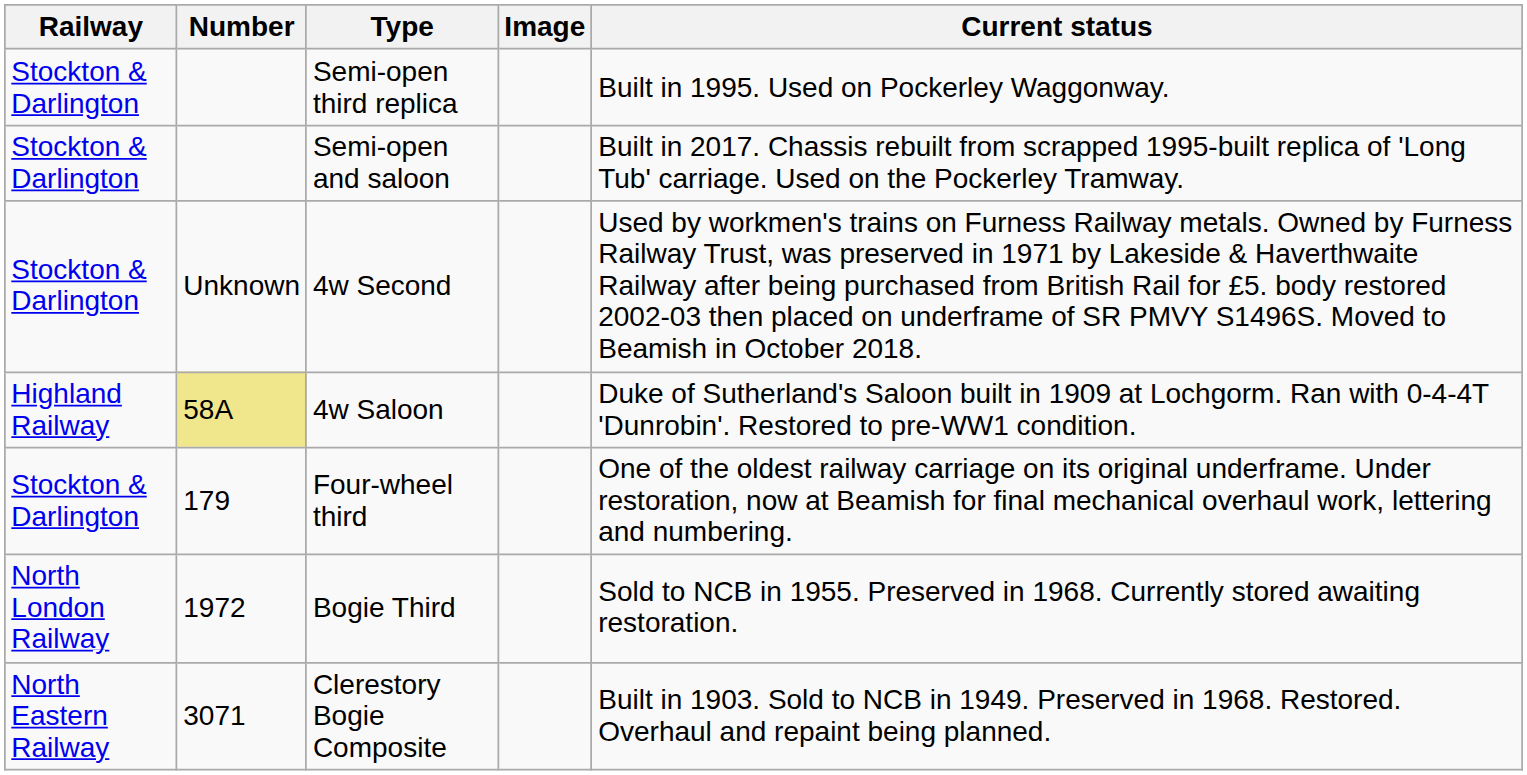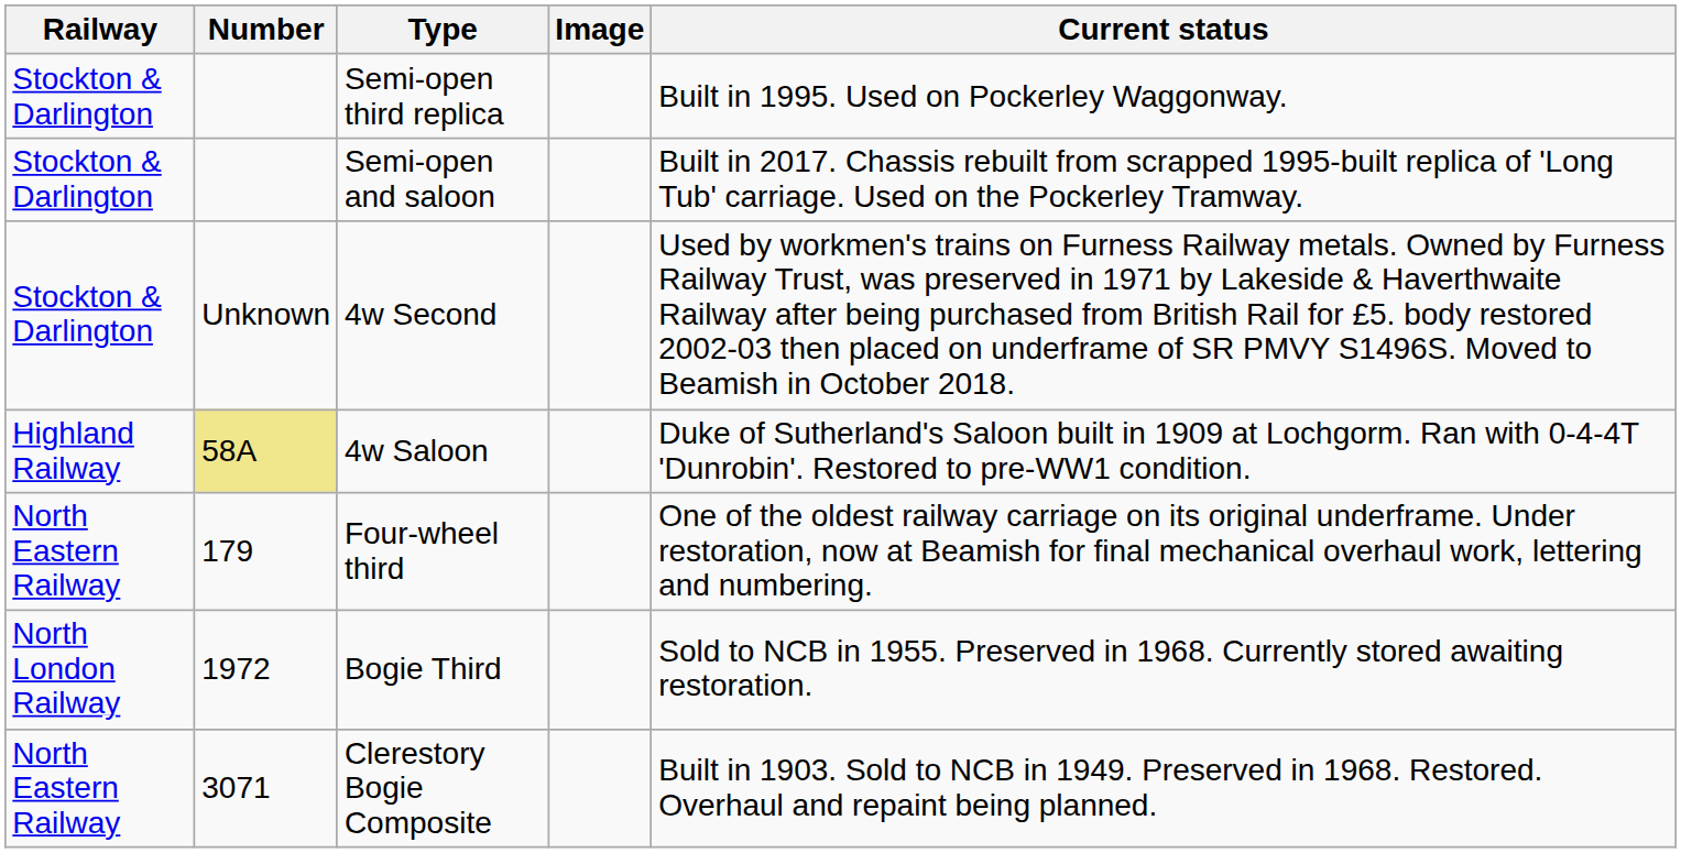 <table class="wikitable">
 <tr>
 <th>Railway</th>
 <th>Number</th>
 <th>Type</th>
 <th>Image</th>
 <th>Current status</th>
 </tr>
 <tr>
 <td><a href='#'>Stockton & Darlington</a></td>
 <td></td>
 <td>Semi-open third replica</td>
 <td></td>
 <td>Built in 1995. Used on Pockerley Waggonway.</td>
 </tr>
 <tr>
 <td><a href='#'>Stockton & Darlington</a></td>
 <td></td>
 <td>Semi-open and saloon</td>
 <td></td>
 <td>Built in 2017. Chassis rebuilt from scrapped 1995-built replica of 'Long Tub' carriage. Used on the Pockerley Tramway.</td>
 </tr>
 <tr>
 <td><a href='#'>Stockton & Darlington</a></td>
 <td>Unknown</td>
 <td>4w Second</td>
 <td></td>
 <td>Used by workmen's trains on Furness Railway metals.  Owned by Furness Railway Trust, was preserved in 1971 by Lakeside & Haverthwaite Railway after being purchased from British Rail for £5. body restored 2002-03 then placed on underframe of SR PMVY S1496S. Moved to Beamish in October 2018.</td>
 </tr>
 <tr>
 <td><a href='#'>Highland Railway</a></td>
 <td style="background: khaki;">58A</td>
 <td>4w Saloon</td>
 <td></td>
 <td>Duke of Sutherland's Saloon built in 1909 at Lochgorm. Ran with 0-4-4T 'Dunrobin'. Restored to pre-WW1 condition.</td>
 </tr>
 <tr>
-<td><a href='#'>Stockton & Darlington</a></td>
+<td><a href='#'>North Eastern Railway</a></td>
 <td>179</td>
 <td>Four-wheel third</td>
 <td></td>
 <td>One of the oldest railway carriage on its original underframe. Under restoration, now at Beamish for final mechanical overhaul work, lettering and numbering.</td>
 </tr>
 <tr>
 <td><a href='#'>North London Railway</a></td>
 <td>1972</td>
 <td>Bogie Third</td>
 <td></td>
 <td>Sold to NCB in 1955. Preserved in 1968. Currently stored awaiting restoration.</td>
 </tr>
 <tr>
 <td><a href='#'>North Eastern Railway</a></td>
 <td>3071</td>
 <td>Clerestory Bogie Composite</td>
 <td></td>
 <td>Built in 1903. Sold to NCB in 1949. Preserved in 1968. Restored. Overhaul and repaint being planned.</td>
 </tr>
 </table>
